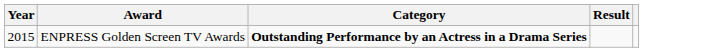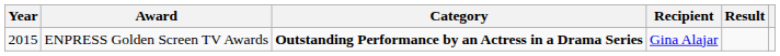 <table class="wikitable">
 <tr>
 <th>Year</th>
 <th>Award</th>
 <th>Category</th>
+<th>Recipient</th>
 <th>Result</th>
 <th></th>
 </tr>
 <tr>
 <td>2015</td>
 <td>ENPRESS Golden Screen TV Awards</td>
 <td><strong>Outstanding Performance by an Actress in a Drama Series</strong></td>
+<td><a href='#'>Gina Alajar</a></td>
 <td></td>
 <td></td>
 </tr>
 </table>
